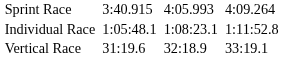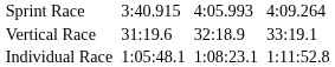 <table>
 <tr>
 <td>Sprint Race</td>
 <td></td>
 <td>3:40.915</td>
 <td></td>
 <td>4:05.993</td>
 <td></td>
 <td>4:09.264</td>
 </tr>
 <tr>
+<td>Vertical Race</td>
+<td></td>
+<td>31:19.6</td>
+<td></td>
+<td>32:18.9</td>
+<td></td>
+<td>33:19.1</td>
+</tr>
+<tr>
 <td>Individual Race</td>
 <td></td>
 <td>1:05:48.1</td>
 <td></td>
 <td>1:08:23.1</td>
 <td></td>
 <td>1:11:52.8</td>
 </tr>
-<tr>
-<td>Vertical Race</td>
-<td></td>
-<td>31:19.6</td>
-<td></td>
-<td>32:18.9</td>
-<td></td>
-<td>33:19.1</td>
-</tr>
 </table>
